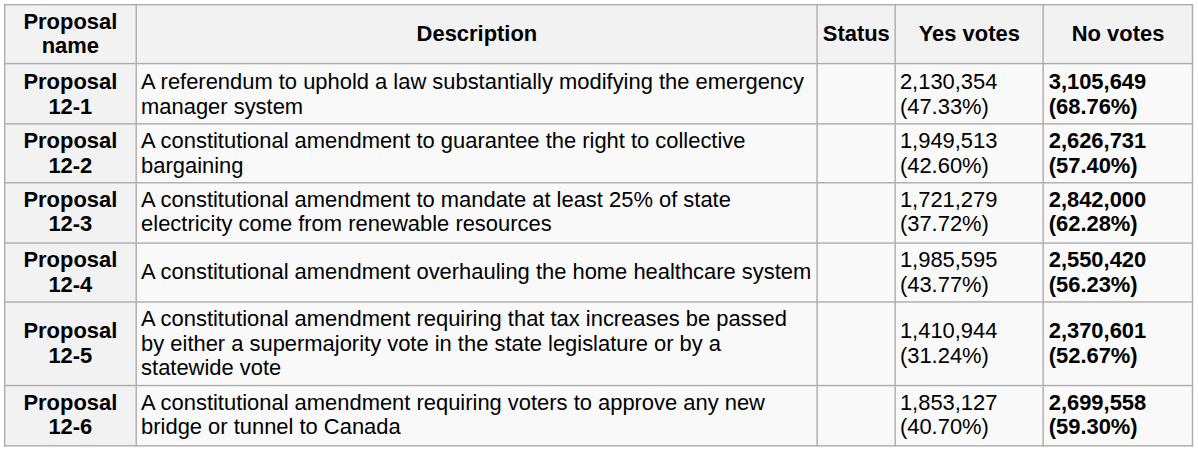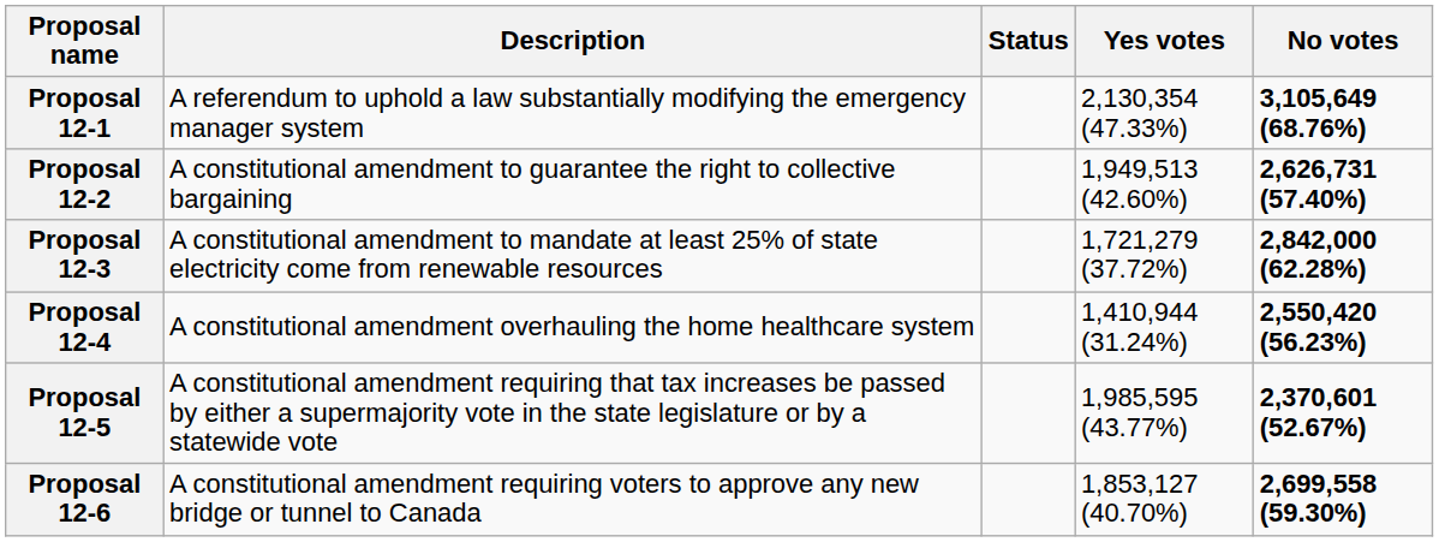 <table class="wikitable sortable plainrowheaders">
 <tr>
 <th scope="col">Proposal name</th>
 <th class="unsortable" scope="col">Description</th>
 <th scope="col">Status</th>
 <th scope="col">Yes votes</th>
 <th scope="col">No votes</th>
 </tr>
 <tr>
 <th scope="row">Proposal 12-1</th>
 <td>A referendum to uphold a law substantially modifying the emergency manager system</td>
 <td></td>
 <td>2,130,354 (47.33%)</td>
 <td><strong>3,105,649 (68.76%)</strong></td>
 </tr>
 <tr>
 <th scope="row">Proposal 12-2</th>
 <td>A constitutional amendment to guarantee the right to collective bargaining</td>
 <td></td>
 <td>1,949,513 (42.60%)</td>
 <td><strong>2,626,731 (57.40%)</strong></td>
 </tr>
 <tr>
 <th scope="row">Proposal 12-3</th>
 <td>A constitutional amendment to mandate at least 25% of state electricity come from renewable resources</td>
 <td></td>
 <td>1,721,279 (37.72%)</td>
 <td><strong>2,842,000 (62.28%)</strong></td>
 </tr>
 <tr>
 <th scope="row">Proposal 12-4</th>
 <td>A constitutional amendment overhauling the home healthcare system</td>
 <td></td>
-<td>1,985,595 (43.77%)</td>
+<td>1,410,944 (31.24%)</td>
 <td><strong>2,550,420 (56.23%)</strong></td>
 </tr>
 <tr>
 <th scope="row">Proposal 12-5</th>
 <td>A constitutional amendment requiring that tax increases be passed by either a supermajority vote in the state legislature or by a statewide vote</td>
 <td></td>
-<td>1,410,944 (31.24%)</td>
+<td>1,985,595 (43.77%)</td>
 <td><strong>2,370,601 (52.67%)</strong></td>
 </tr>
 <tr>
 <th scope="row">Proposal 12-6</th>
 <td>A constitutional amendment requiring voters to approve any new bridge or tunnel to Canada</td>
 <td></td>
 <td>1,853,127 (40.70%)</td>
 <td><strong>2,699,558 (59.30%)</strong></td>
 </tr>
 </table>
